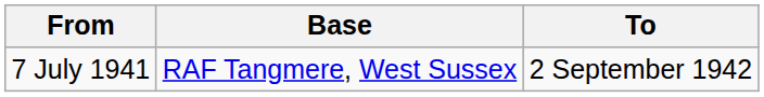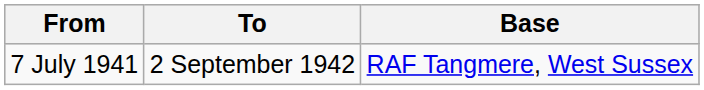 <table class="wikitable">
 <tr>
 <th>From</th>
+<th>To</th>
 <th>Base</th>
-<th>To</th>
 </tr>
 <tr>
 <td>7 July 1941</td>
+<td>2 September 1942</td>
 <td><a href='#'>RAF Tangmere</a>, <a href='#'>West Sussex</a></td>
-<td>2 September 1942</td>
 </tr>
 </table>
